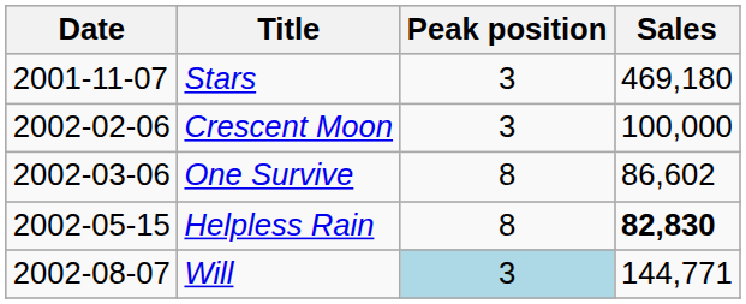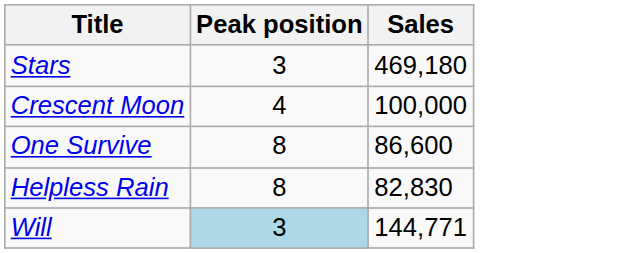 <table class="wikitable">
 <tr>
-<th>Date</th>
 <th>Title</th>
 <th>Peak position</th>
 <th>Sales</th>
 </tr>
 <tr>
-<td>2001-11-07</td>
 <td><em><a href='#'>Stars</a></em></td>
 <td align="center">3</td>
 <td>469,180</td>
 </tr>
 <tr>
-<td>2002-02-06</td>
 <td><em><a href='#'>Crescent Moon</a></em></td>
-<td align="center">3</td>
+<td align="center">4</td>
 <td>100,000</td>
 </tr>
 <tr>
-<td>2002-03-06</td>
 <td><em><a href='#'>One Survive</a></em></td>
 <td align="center">8</td>
-<td>86,602</td>
+<td>86,600</td>
 </tr>
 <tr>
-<td>2002-05-15</td>
 <td><em><a href='#'>Helpless Rain</a></em></td>
 <td align="center">8</td>
-<td><strong>82,830</strong></td>
+<td>82,830</td>
 </tr>
 <tr>
-<td>2002-08-07</td>
 <td><em><a href='#'>Will</a></em></td>
 <td align="center" style="background: lightblue;">3</td>
 <td>144,771</td>
 </tr>
 </table>
